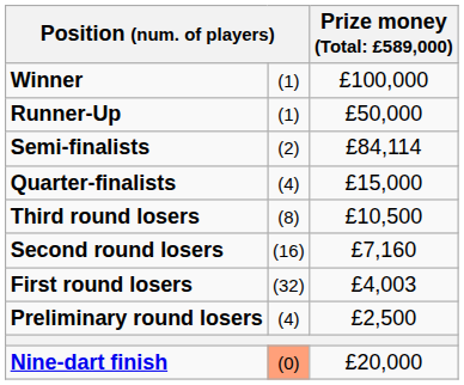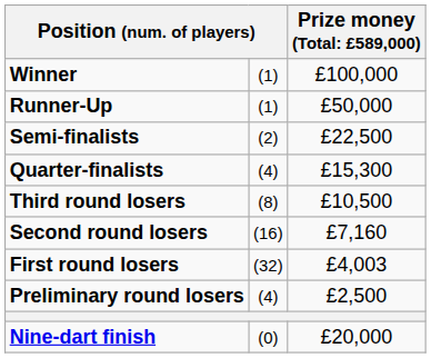 <table class="wikitable">
 <tr>
 <th colspan=2>Position <small>(num. of players)</small></th>
 <th>Prize money<br><small>(Total: £589,000)</small></th>
 </tr>
 <tr>
 <td><strong>Winner</strong></td>
 <td align=center><small>(1)</small></td>
 <td align=center>£100,000</td>
 </tr>
 <tr>
 <td><strong>Runner-Up</strong></td>
 <td align=center><small>(1)</small></td>
 <td align=center>£50,000</td>
 </tr>
 <tr>
 <td><strong>Semi-finalists</strong></td>
 <td align=center><small>(2)</small></td>
-<td align=center>£84,114</td>
+<td align=center>£22,500</td>
 </tr>
 <tr>
 <td><strong>Quarter-finalists</strong></td>
 <td align=center><small>(4)</small></td>
-<td align=center>£15,000</td>
+<td align=center>£15,300</td>
 </tr>
 <tr>
 <td><strong>Third round losers</strong></td>
 <td align=center><small>(8)</small></td>
 <td align=center>£10,500</td>
 </tr>
 <tr>
 <td><strong>Second round losers</strong></td>
 <td align=center><small>(16)</small></td>
 <td align=center>£7,160</td>
 </tr>
 <tr>
 <td><strong>First round losers</strong></td>
 <td align=center><small>(32)</small></td>
 <td align=center>£4,003</td>
 </tr>
 <tr>
 <td><strong>Preliminary round losers</strong></td>
 <td align=center><small>(4)</small></td>
 <td align=center>£2,500</td>
 </tr>
 <tr>
 <th colspan=3></th>
 </tr>
 <tr>
 <td><strong><a href='#'>Nine-dart finish</a></strong></td>
-<td align=center style="background: lightsalmon;"><small>(0)</small></td>
+<td align=center><small>(0)</small></td>
 <td align=center>£20,000</td>
 </tr>
 </table>
